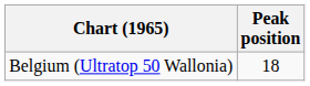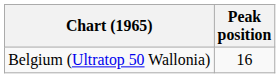 <table class="wikitable">
 <tr>
 <th align="left">Chart (1965)</th>
 <th align="center">Peak<br>position</th>
 </tr>
 <tr>
 <td align="left">Belgium (<a href='#'>Ultratop 50</a> Wallonia)</td>
-<td align="center">18</td>
+<td align="center">16</td>
 </tr>
 </table>
